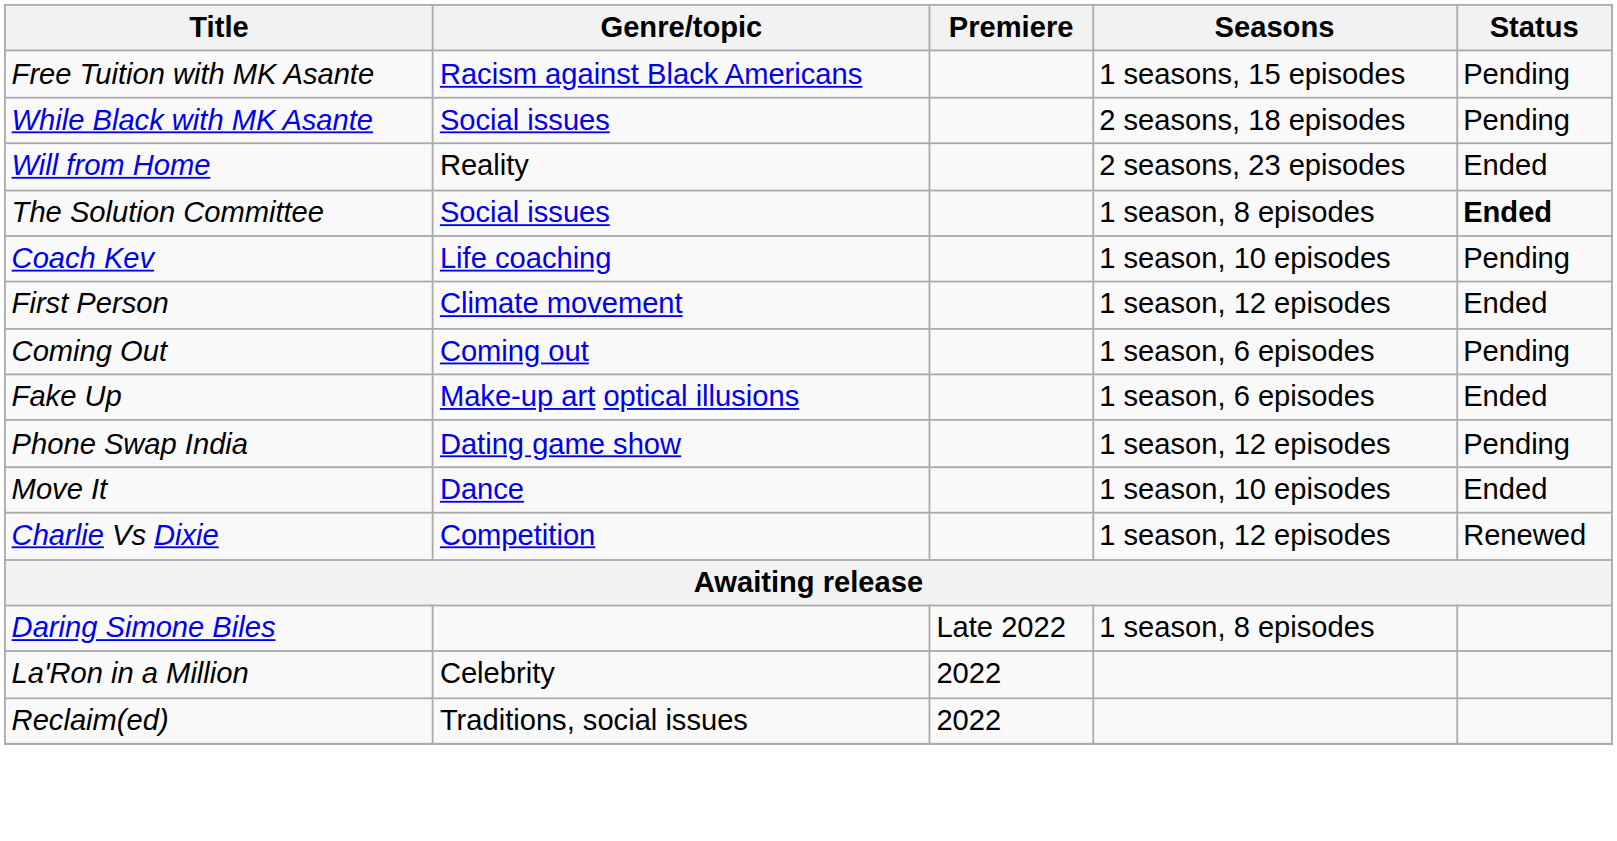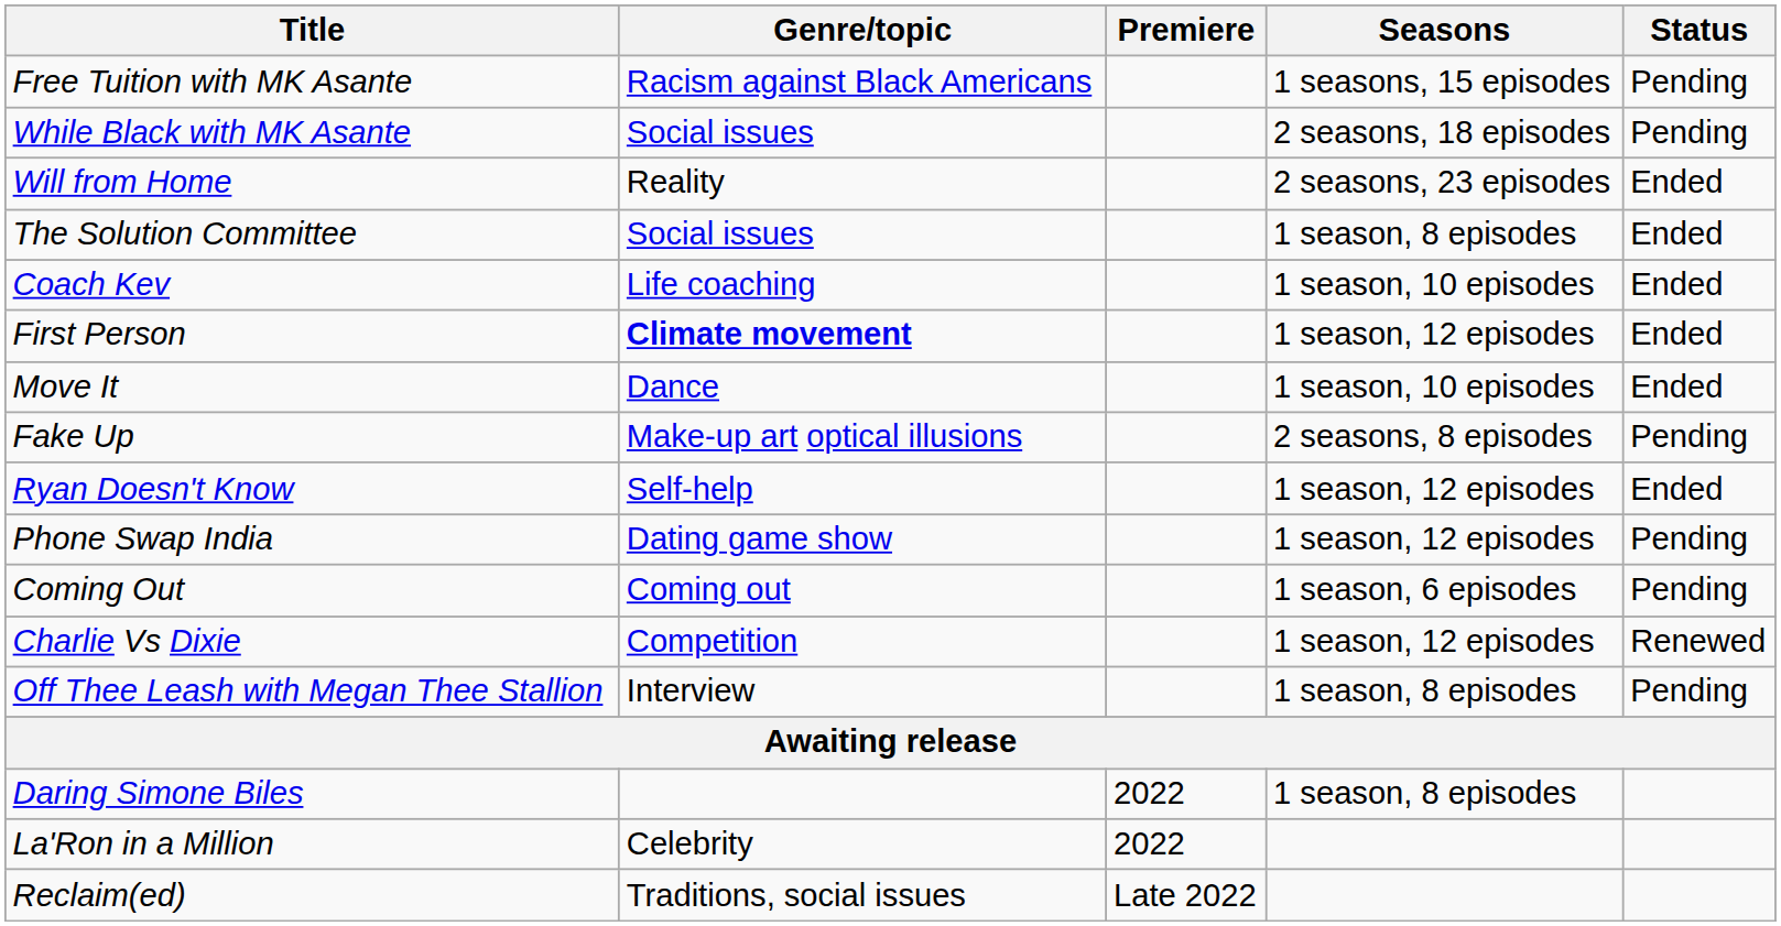 <table class="wikitable sortable" style="width:100%;">
 <tr>
 <th>Title</th>
 <th>Genre/topic</th>
 <th>Premiere</th>
 <th>Seasons</th>
 <th>Status</th>
 </tr>
 <tr>
 <td><em>Free Tuition with MK Asante</em></td>
 <td><a href='#'>Racism against Black Americans</a></td>
 <td></td>
 <td>1 seasons, 15 episodes</td>
 <td>Pending</td>
 </tr>
 <tr>
 <td><em><a href='#'>While Black with MK Asante</a></em></td>
 <td><a href='#'>Social issues</a></td>
 <td></td>
 <td>2 seasons, 18 episodes</td>
 <td>Pending</td>
 </tr>
 <tr>
 <td><em><a href='#'>Will from Home</a></em></td>
 <td>Reality</td>
 <td></td>
 <td>2 seasons, 23 episodes</td>
 <td>Ended</td>
 </tr>
 <tr>
 <td><em>The Solution Committee</em></td>
 <td><a href='#'>Social issues</a></td>
 <td></td>
 <td>1 season, 8 episodes</td>
-<td><strong>Ended</strong></td>
+<td>Ended</td>
 </tr>
 <tr>
 <td><em><a href='#'>Coach Kev</a></em></td>
 <td><a href='#'>Life coaching</a></td>
 <td></td>
 <td>1 season, 10 episodes</td>
-<td>Pending</td>
+<td>Ended</td>
 </tr>
 <tr>
 <td><em>First Person</em></td>
-<td><a href='#'>Climate movement</a></td>
+<td><strong><a href='#'>Climate movement</a></strong></td>
 <td></td>
 <td>1 season, 12 episodes</td>
 <td>Ended</td>
 </tr>
 <tr>
-<td><em>Coming Out</em></td>
-<td><a href='#'>Coming out</a></td>
+<td><em>Move It</em></td>
+<td><a href='#'>Dance</a></td>
 <td></td>
-<td>1 season, 6 episodes</td>
-<td>Pending</td>
+<td>1 season, 10 episodes</td>
+<td>Ended</td>
 </tr>
 <tr>
 <td><em>Fake Up</em></td>
 <td><a href='#'>Make-up art</a> <a href='#'>optical illusions</a></td>
 <td></td>
-<td>1 season, 6 episodes</td>
+<td>2 seasons, 8 episodes</td>
+<td>Pending</td>
+</tr>
+<tr>
+<td><em><a href='#'>Ryan Doesn't Know</a></em></td>
+<td><a href='#'>Self-help</a></td>
+<td></td>
+<td>1 season, 12 episodes</td>
 <td>Ended</td>
 </tr>
 <tr>
 <td><em>Phone Swap India</em></td>
 <td><a href='#'>Dating game show</a></td>
 <td></td>
 <td>1 season, 12 episodes</td>
 <td>Pending</td>
 </tr>
 <tr>
-<td><em>Move It</em></td>
-<td><a href='#'>Dance</a></td>
+<td><em>Coming Out</em></td>
+<td><a href='#'>Coming out</a></td>
 <td></td>
-<td>1 season, 10 episodes</td>
-<td>Ended</td>
+<td>1 season, 6 episodes</td>
+<td>Pending</td>
 </tr>
 <tr>
 <td><em><a href='#'>Charlie</a> Vs <a href='#'>Dixie</a></em></td>
 <td><a href='#'>Competition</a></td>
 <td></td>
 <td>1 season, 12 episodes</td>
 <td>Renewed</td>
 </tr>
 <tr>
+<td><em><a href='#'>Off Thee Leash with Megan Thee Stallion</a></em></td>
+<td>Interview</td>
+<td></td>
+<td>1 season, 8 episodes</td>
+<td>Pending</td>
+</tr>
+<tr>
 <th colspan="5">Awaiting release</th>
 </tr>
 <tr>
 <td><em><a href='#'>Daring Simone Biles</a></em></td>
 <td></td>
-<td>Late 2022</td>
+<td>2022</td>
 <td>1 season, 8 episodes</td>
 <td></td>
 </tr>
 <tr>
 <td><em>La'Ron in a Million</em></td>
 <td>Celebrity</td>
 <td>2022</td>
 <td></td>
 <td></td>
 </tr>
 <tr>
 <td><em>Reclaim(ed)</em></td>
 <td>Traditions, social issues</td>
-<td>2022</td>
+<td>Late 2022</td>
 <td></td>
 <td></td>
 </tr>
 <tr>
 </tr>
 </table>
